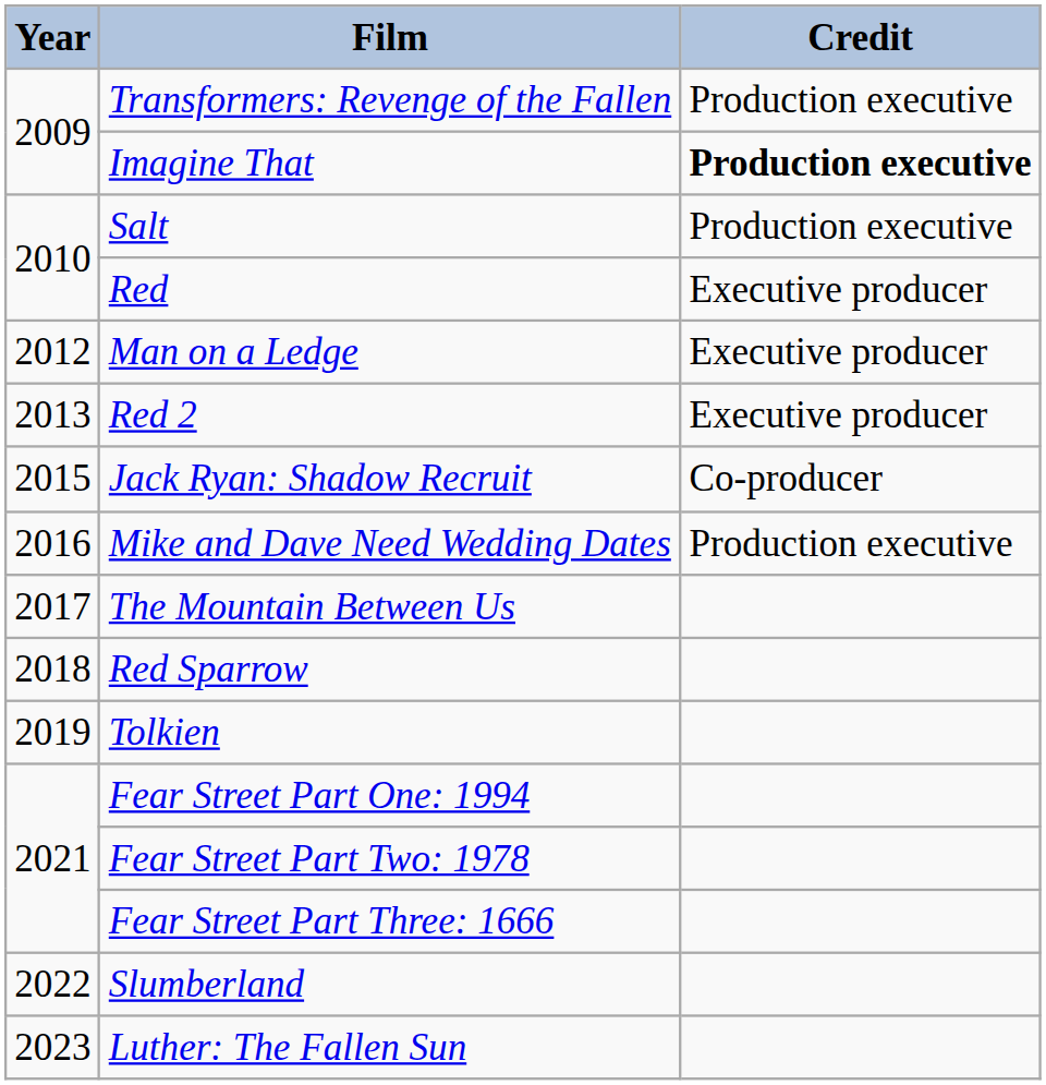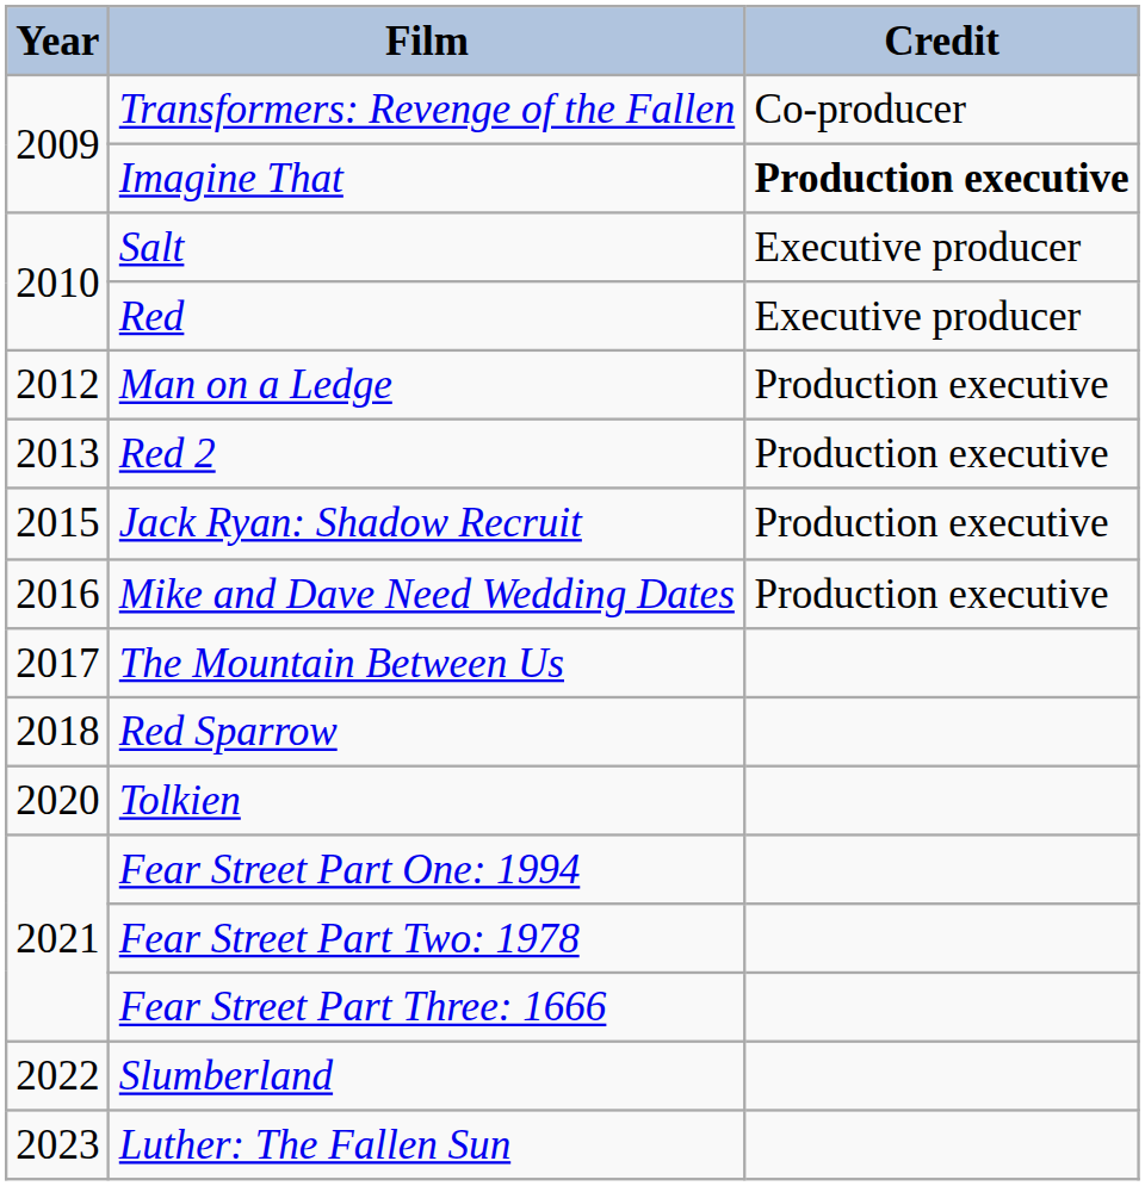 <table class="wikitable" style="font-size:95%;">
 <tr>
 <th style="background:#B0C4DE;">Year</th>
 <th style="background:#B0C4DE;">Film</th>
 <th style="background:#B0C4DE;">Credit</th>
 </tr>
 <tr>
 <td rowspan=2>2009</td>
 <td><em><a href='#'>Transformers: Revenge of the Fallen</a></em></td>
-<td>Production executive</td>
+<td>Co-producer</td>
 </tr>
 <tr>
 <td><em><a href='#'>Imagine That</a></em></td>
 <td><strong>Production executive</strong></td>
 </tr>
 <tr>
 <td rowspan=2>2010</td>
 <td><em><a href='#'>Salt</a></em></td>
-<td>Production executive</td>
+<td>Executive producer</td>
 </tr>
 <tr>
 <td><em><a href='#'>Red</a></em></td>
 <td>Executive producer</td>
 </tr>
 <tr>
 <td>2012</td>
 <td><em><a href='#'>Man on a Ledge</a></em></td>
-<td>Executive producer</td>
+<td>Production executive</td>
 </tr>
 <tr>
 <td>2013</td>
 <td><em><a href='#'>Red 2</a></em></td>
-<td>Executive producer</td>
+<td>Production executive</td>
 </tr>
 <tr>
 <td>2015</td>
 <td><em><a href='#'>Jack Ryan: Shadow Recruit</a></em></td>
-<td>Co-producer</td>
+<td>Production executive</td>
 </tr>
 <tr>
 <td>2016</td>
 <td><em><a href='#'>Mike and Dave Need Wedding Dates</a></em></td>
 <td>Production executive</td>
 </tr>
 <tr>
 <td>2017</td>
 <td><em><a href='#'>The Mountain Between Us</a></em></td>
 <td></td>
 </tr>
 <tr>
 <td>2018</td>
 <td><em><a href='#'>Red Sparrow</a></em></td>
 <td></td>
 </tr>
 <tr>
-<td>2019</td>
+<td>2020</td>
 <td><em><a href='#'>Tolkien</a></em></td>
 <td></td>
 </tr>
 <tr>
 <td rowspan=3>2021</td>
 <td><em><a href='#'>Fear Street Part One: 1994</a></em></td>
 <td></td>
 </tr>
 <tr>
 <td><em><a href='#'>Fear Street Part Two: 1978</a></em></td>
 <td></td>
 </tr>
 <tr>
 <td><em><a href='#'>Fear Street Part Three: 1666</a></em></td>
 <td></td>
 </tr>
 <tr>
 <td>2022</td>
 <td><em><a href='#'>Slumberland</a></em></td>
 <td></td>
 </tr>
 <tr>
 <td>2023</td>
 <td><em><a href='#'>Luther: The Fallen Sun</a></em></td>
 <td></td>
 </tr>
 </table>
